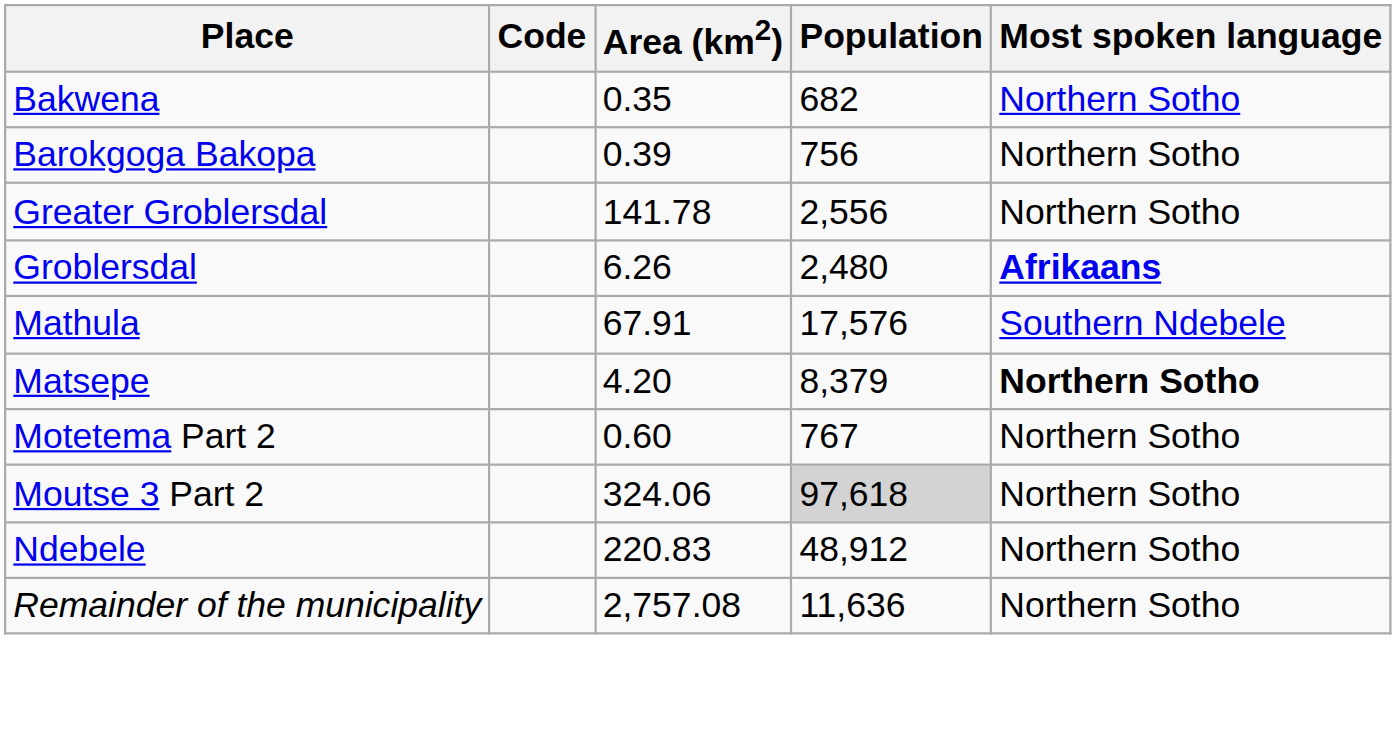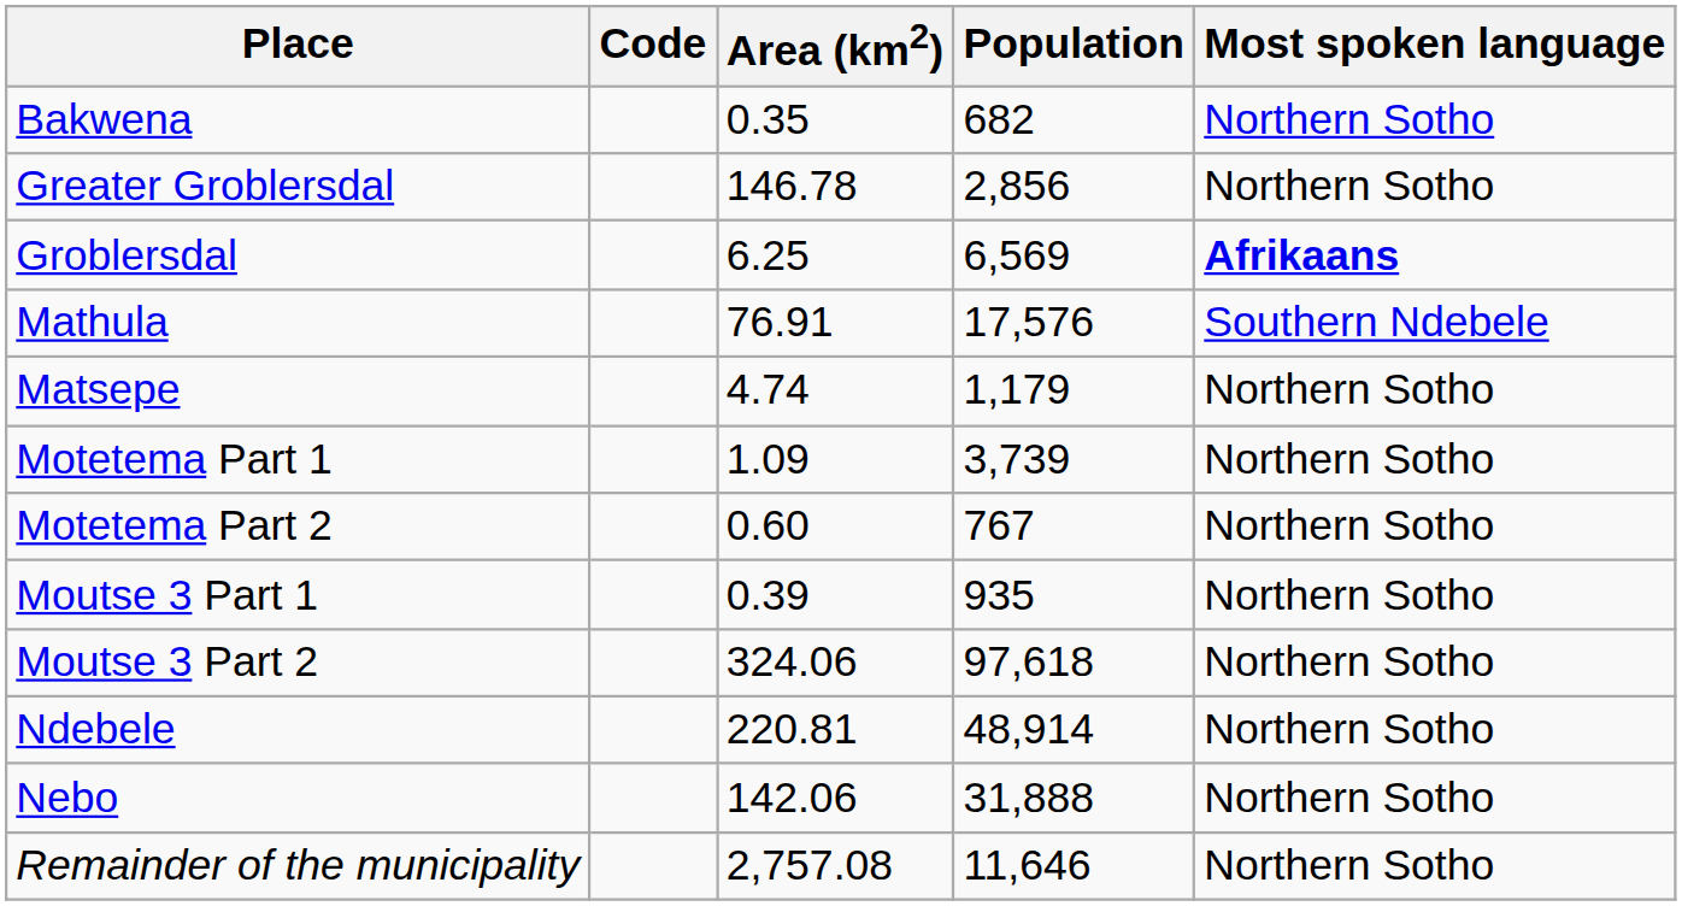 <table class="wikitable sortable">
 <tr>
 <th>Place</th>
 <th>Code</th>
 <th>Area (km<sup>2</sup>)</th>
 <th>Population</th>
 <th>Most spoken language</th>
 </tr>
 <tr>
 <td><a href='#'>Bakwena</a></td>
 <td></td>
 <td>0.35</td>
 <td>682</td>
 <td><a href='#'>Northern Sotho</a></td>
 </tr>
 <tr>
-<td><a href='#'>Barokgoga Bakopa</a></td>
-<td></td>
-<td>0.39</td>
-<td>756</td>
-<td>Northern Sotho</td>
-</tr>
-<tr>
 <td><a href='#'>Greater Groblersdal</a></td>
 <td></td>
-<td>141.78</td>
-<td>2,556</td>
+<td>146.78</td>
+<td>2,856</td>
 <td>Northern Sotho</td>
 </tr>
 <tr>
 <td><a href='#'>Groblersdal</a></td>
 <td></td>
-<td>6.26</td>
-<td>2,480</td>
+<td>6.25</td>
+<td>6,569</td>
 <td><strong><a href='#'>Afrikaans</a></strong></td>
 </tr>
 <tr>
 <td><a href='#'>Mathula</a></td>
 <td></td>
-<td>67.91</td>
+<td>76.91</td>
 <td>17,576</td>
 <td><a href='#'>Southern Ndebele</a></td>
 </tr>
 <tr>
 <td><a href='#'>Matsepe</a></td>
 <td></td>
-<td>4.20</td>
-<td>8,379</td>
-<td><strong>Northern Sotho</strong></td>
+<td>4.74</td>
+<td>1,179</td>
+<td>Northern Sotho</td>
+</tr>
+<tr>
+<td><a href='#'>Motetema</a> Part 1</td>
+<td></td>
+<td>1.09</td>
+<td>3,739</td>
+<td>Northern Sotho</td>
 </tr>
 <tr>
 <td><a href='#'>Motetema</a> Part 2</td>
 <td></td>
 <td>0.60</td>
 <td>767</td>
 <td>Northern Sotho</td>
 </tr>
 <tr>
+<td><a href='#'>Moutse 3</a> Part 1</td>
+<td></td>
+<td>0.39</td>
+<td>935</td>
+<td>Northern Sotho</td>
+</tr>
+<tr>
 <td><a href='#'>Moutse 3</a> Part 2</td>
 <td></td>
 <td>324.06</td>
-<td style="background: lightgrey;">97,618</td>
+<td>97,618</td>
 <td>Northern Sotho</td>
 </tr>
 <tr>
 <td><a href='#'>Ndebele</a></td>
 <td></td>
-<td>220.83</td>
-<td>48,912</td>
+<td>220.81</td>
+<td>48,914</td>
+<td>Northern Sotho</td>
+</tr>
+<tr>
+<td><a href='#'>Nebo</a></td>
+<td></td>
+<td>142.06</td>
+<td>31,888</td>
 <td>Northern Sotho</td>
 </tr>
 <tr>
 <td><em>Remainder of the municipality</em></td>
 <td></td>
 <td>2,757.08</td>
-<td>11,636</td>
+<td>11,646</td>
 <td>Northern Sotho</td>
 </tr>
 </table>
